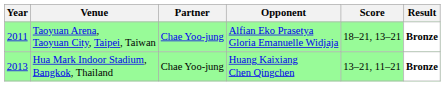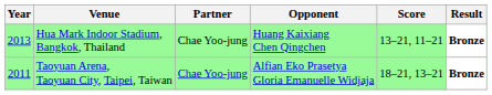 <table class="sortable wikitable" style="font-size: 90%;">
 <tr>
 <th>Year</th>
 <th>Venue</th>
 <th>Partner</th>
 <th>Opponent</th>
 <th>Score</th>
 <th>Result</th>
 </tr>
 <tr style="background:#98FB98">
+<td align="center"><a href='#'>2013</a></td>
+<td align="left"><a href='#'>Hua Mark Indoor Stadium</a>,<br><a href='#'>Bangkok</a>, Thailand</td>
+<td align="left"> Chae Yoo-jung</td>
+<td align="left"> <a href='#'>Huang Kaixiang</a><br> <a href='#'>Chen Qingchen</a></td>
+<td align="left">13–21, 11–21</td>
+<td style="text-align:left; background:white"> <strong>Bronze</strong></td>
+</tr>
+<tr style="background:#98FB98">
 <td align="center"><a href='#'>2011</a></td>
 <td align="left"><a href='#'>Taoyuan Arena</a>,<br><a href='#'>Taoyuan City</a>, <a href='#'>Taipei</a>, Taiwan</td>
 <td align="left"> <a href='#'>Chae Yoo-jung</a></td>
 <td align="left"> <a href='#'>Alfian Eko Prasetya</a><br> <a href='#'>Gloria Emanuelle Widjaja</a></td>
 <td align="left">18–21, 13–21</td>
 <td style="text-align:left; background:white"> <strong>Bronze</strong></td>
 </tr>
-<tr style="background:#98FB98">
-<td align="center"><a href='#'>2013</a></td>
-<td align="left"><a href='#'>Hua Mark Indoor Stadium</a>,<br><a href='#'>Bangkok</a>, Thailand</td>
-<td align="left"> Chae Yoo-jung</td>
-<td align="left"> <a href='#'>Huang Kaixiang</a><br> <a href='#'>Chen Qingchen</a></td>
-<td align="left">13–21, 11–21</td>
-<td style="text-align:left; background:white"> <strong>Bronze</strong></td>
-</tr>
 </table>
